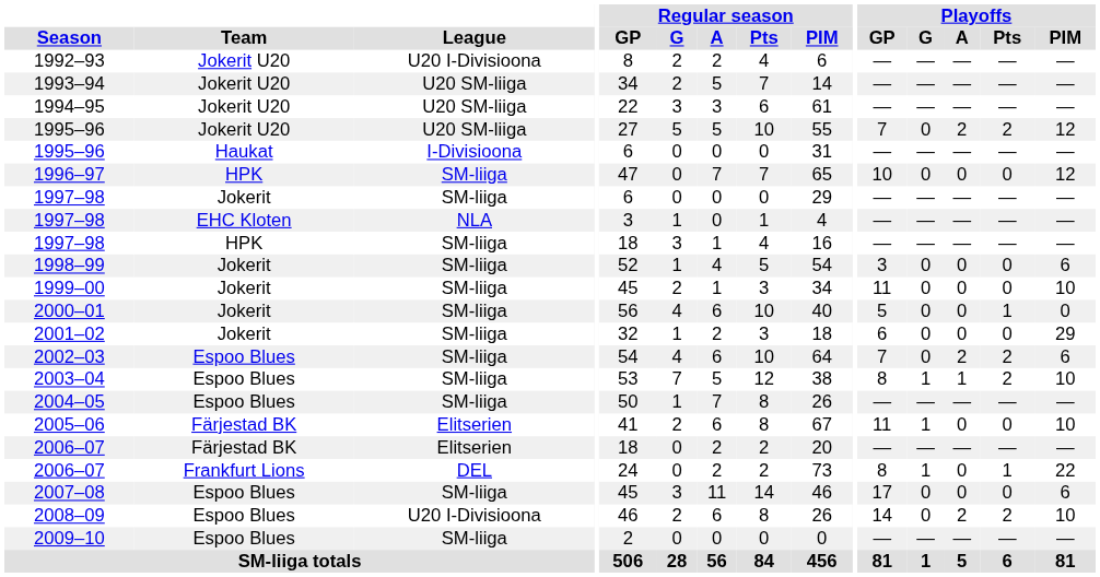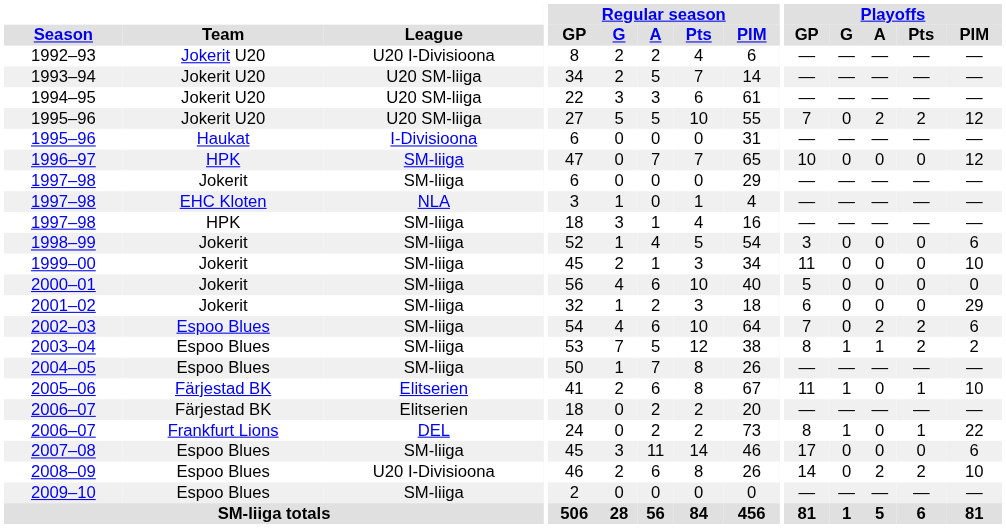 <table border="0" cellpadding="1" cellspacing="0" style="text-align:center; width:60em">
 <tr bgcolor="#e0e0e0">
 <th colspan="3" bgcolor="#ffffff"></th>
 <th rowspan="99" bgcolor="#ffffff"></th>
 <th colspan="5"><a href='#'>Regular season</a></th>
 <th rowspan="99" bgcolor="#ffffff"></th>
 <th colspan="5"><a href='#'>Playoffs</a></th>
 </tr>
 <tr bgcolor="#e0e0e0">
 <th><a href='#'>Season</a></th>
 <th>Team</th>
 <th>League</th>
 <th>GP</th>
 <th><a href='#'>G</a></th>
 <th><a href='#'>A</a></th>
 <th><a href='#'>Pts</a></th>
 <th><a href='#'>PIM</a></th>
 <th>GP</th>
 <th>G</th>
 <th>A</th>
 <th>Pts</th>
 <th>PIM</th>
 </tr>
 <tr>
 <td>1992–93</td>
 <td><a href='#'>Jokerit</a> U20</td>
 <td>U20 I-Divisioona</td>
 <td>8</td>
 <td>2</td>
 <td>2</td>
 <td>4</td>
 <td>6</td>
 <td>—</td>
 <td>—</td>
 <td>—</td>
 <td>—</td>
 <td>—</td>
 </tr>
 <tr bgcolor="#f0f0f0">
 <td>1993–94</td>
 <td>Jokerit U20</td>
 <td>U20 SM-liiga</td>
 <td>34</td>
 <td>2</td>
 <td>5</td>
 <td>7</td>
 <td>14</td>
 <td>—</td>
 <td>—</td>
 <td>—</td>
 <td>—</td>
 <td>—</td>
 </tr>
 <tr>
 <td>1994–95</td>
 <td>Jokerit U20</td>
 <td>U20 SM-liiga</td>
 <td>22</td>
 <td>3</td>
 <td>3</td>
 <td>6</td>
 <td>61</td>
 <td>—</td>
 <td>—</td>
 <td>—</td>
 <td>—</td>
 <td>—</td>
 </tr>
 <tr bgcolor="#f0f0f0">
 <td>1995–96</td>
 <td>Jokerit U20</td>
 <td>U20 SM-liiga</td>
 <td>27</td>
 <td>5</td>
 <td>5</td>
 <td>10</td>
 <td>55</td>
 <td>7</td>
 <td>0</td>
 <td>2</td>
 <td>2</td>
 <td>12</td>
 </tr>
 <tr>
 <td><a href='#'>1995–96</a></td>
 <td><a href='#'>Haukat</a></td>
 <td><a href='#'>I-Divisioona</a></td>
 <td>6</td>
 <td>0</td>
 <td>0</td>
 <td>0</td>
 <td>31</td>
 <td>—</td>
 <td>—</td>
 <td>—</td>
 <td>—</td>
 <td>—</td>
 </tr>
 <tr bgcolor="#f0f0f0">
 <td><a href='#'>1996–97</a></td>
 <td><a href='#'>HPK</a></td>
 <td><a href='#'>SM-liiga</a></td>
 <td>47</td>
 <td>0</td>
 <td>7</td>
 <td>7</td>
 <td>65</td>
 <td>10</td>
 <td>0</td>
 <td>0</td>
 <td>0</td>
 <td>12</td>
 </tr>
 <tr>
 <td><a href='#'>1997–98</a></td>
 <td>Jokerit</td>
 <td>SM-liiga</td>
 <td>6</td>
 <td>0</td>
 <td>0</td>
 <td>0</td>
 <td>29</td>
 <td>—</td>
 <td>—</td>
 <td>—</td>
 <td>—</td>
 <td>—</td>
 </tr>
 <tr bgcolor="#f0f0f0">
 <td><a href='#'>1997–98</a></td>
 <td><a href='#'>EHC Kloten</a></td>
 <td><a href='#'>NLA</a></td>
 <td>3</td>
 <td>1</td>
 <td>0</td>
 <td>1</td>
 <td>4</td>
 <td>—</td>
 <td>—</td>
 <td>—</td>
 <td>—</td>
 <td>—</td>
 </tr>
 <tr>
 <td><a href='#'>1997–98</a></td>
 <td>HPK</td>
 <td>SM-liiga</td>
 <td>18</td>
 <td>3</td>
 <td>1</td>
 <td>4</td>
 <td>16</td>
 <td>—</td>
 <td>—</td>
 <td>—</td>
 <td>—</td>
 <td>—</td>
 </tr>
 <tr bgcolor="#f0f0f0">
 <td><a href='#'>1998–99</a></td>
 <td>Jokerit</td>
 <td>SM-liiga</td>
 <td>52</td>
 <td>1</td>
 <td>4</td>
 <td>5</td>
 <td>54</td>
 <td>3</td>
 <td>0</td>
 <td>0</td>
 <td>0</td>
 <td>6</td>
 </tr>
 <tr>
 <td><a href='#'>1999–00</a></td>
 <td>Jokerit</td>
 <td>SM-liiga</td>
 <td>45</td>
 <td>2</td>
 <td>1</td>
 <td>3</td>
 <td>34</td>
 <td>11</td>
 <td>0</td>
 <td>0</td>
 <td>0</td>
 <td>10</td>
 </tr>
 <tr bgcolor="#f0f0f0">
 <td><a href='#'>2000–01</a></td>
 <td>Jokerit</td>
 <td>SM-liiga</td>
 <td>56</td>
 <td>4</td>
 <td>6</td>
 <td>10</td>
 <td>40</td>
 <td>5</td>
 <td>0</td>
 <td>0</td>
-<td>1</td>
+<td>0</td>
 <td>0</td>
 </tr>
 <tr>
 <td><a href='#'>2001–02</a></td>
 <td>Jokerit</td>
 <td>SM-liiga</td>
 <td>32</td>
 <td>1</td>
 <td>2</td>
 <td>3</td>
 <td>18</td>
 <td>6</td>
 <td>0</td>
 <td>0</td>
 <td>0</td>
 <td>29</td>
 </tr>
 <tr bgcolor="#f0f0f0">
 <td><a href='#'>2002–03</a></td>
 <td><a href='#'>Espoo Blues</a></td>
 <td>SM-liiga</td>
 <td>54</td>
 <td>4</td>
 <td>6</td>
 <td>10</td>
 <td>64</td>
 <td>7</td>
 <td>0</td>
 <td>2</td>
 <td>2</td>
 <td>6</td>
 </tr>
 <tr>
 <td><a href='#'>2003–04</a></td>
 <td>Espoo Blues</td>
 <td>SM-liiga</td>
 <td>53</td>
 <td>7</td>
 <td>5</td>
 <td>12</td>
 <td>38</td>
 <td>8</td>
 <td>1</td>
 <td>1</td>
 <td>2</td>
-<td>10</td>
+<td>2</td>
 </tr>
 <tr bgcolor="#f0f0f0">
 <td><a href='#'>2004–05</a></td>
 <td>Espoo Blues</td>
 <td>SM-liiga</td>
 <td>50</td>
 <td>1</td>
 <td>7</td>
 <td>8</td>
 <td>26</td>
 <td>—</td>
 <td>—</td>
 <td>—</td>
 <td>—</td>
 <td>—</td>
 </tr>
 <tr>
 <td><a href='#'>2005–06</a></td>
 <td><a href='#'>Färjestad BK</a></td>
 <td><a href='#'>Elitserien</a></td>
 <td>41</td>
 <td>2</td>
 <td>6</td>
 <td>8</td>
 <td>67</td>
 <td>11</td>
 <td>1</td>
 <td>0</td>
-<td>0</td>
+<td>1</td>
 <td>10</td>
 </tr>
 <tr bgcolor="#f0f0f0">
 <td><a href='#'>2006–07</a></td>
 <td>Färjestad BK</td>
 <td>Elitserien</td>
 <td>18</td>
 <td>0</td>
 <td>2</td>
 <td>2</td>
 <td>20</td>
 <td>—</td>
 <td>—</td>
 <td>—</td>
 <td>—</td>
 <td>—</td>
 </tr>
 <tr>
 <td><a href='#'>2006–07</a></td>
 <td><a href='#'>Frankfurt Lions</a></td>
 <td><a href='#'>DEL</a></td>
 <td>24</td>
 <td>0</td>
 <td>2</td>
 <td>2</td>
 <td>73</td>
 <td>8</td>
 <td>1</td>
 <td>0</td>
 <td>1</td>
 <td>22</td>
 </tr>
 <tr bgcolor="#f0f0f0">
 <td><a href='#'>2007–08</a></td>
 <td>Espoo Blues</td>
 <td>SM-liiga</td>
 <td>45</td>
 <td>3</td>
 <td>11</td>
 <td>14</td>
 <td>46</td>
 <td>17</td>
 <td>0</td>
 <td>0</td>
 <td>0</td>
 <td>6</td>
 </tr>
 <tr>
 <td><a href='#'>2008–09</a></td>
 <td>Espoo Blues</td>
 <td>U20 I-Divisioona</td>
 <td>46</td>
 <td>2</td>
 <td>6</td>
 <td>8</td>
 <td>26</td>
 <td>14</td>
 <td>0</td>
 <td>2</td>
 <td>2</td>
 <td>10</td>
 </tr>
 <tr bgcolor="#f0f0f0">
 <td><a href='#'>2009–10</a></td>
 <td>Espoo Blues</td>
 <td>SM-liiga</td>
 <td>2</td>
 <td>0</td>
 <td>0</td>
 <td>0</td>
 <td>0</td>
 <td>—</td>
 <td>—</td>
 <td>—</td>
 <td>—</td>
 <td>—</td>
 </tr>
 <tr>
 </tr>
 <tr ALIGN="center" bgcolor="#e0e0e0">
 <th colspan="3">SM-liiga totals</th>
 <th ALIGN="center">506</th>
 <th ALIGN="center">28</th>
 <th ALIGN="center">56</th>
 <th ALIGN="center">84</th>
 <th ALIGN="center">456</th>
 <th ALIGN="center">81</th>
 <th ALIGN="center">1</th>
 <th ALIGN="center">5</th>
 <th ALIGN="center">6</th>
 <th ALIGN="center">81</th>
 </tr>
 </table>
